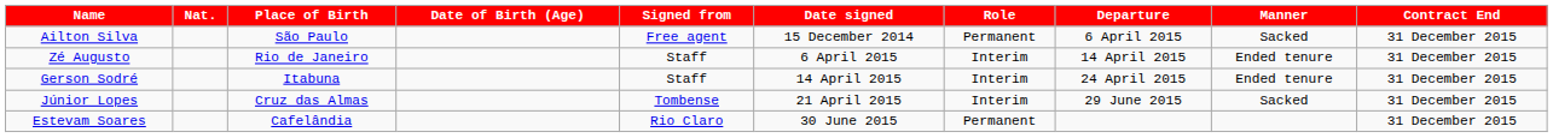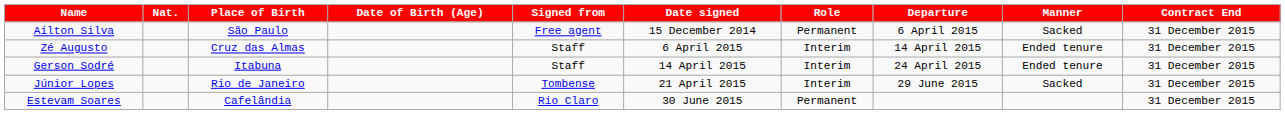 <table class="wikitable" style="text-align:center; font-size:85%; width:100%;">
 <tr>
 <th style="background:#FF0000; color:#FFFFFF; text-align:center;">Name</th>
 <th style="background:#FF0000; color:#FFFFFF; text-align:center;">Nat.</th>
 <th style="background:#FF0000; color:#FFFFFF; text-align:center;">Place of Birth</th>
 <th style="background:#FF0000; color:#FFFFFF; text-align:center;">Date of Birth (Age)</th>
 <th style="background:#FF0000; color:#FFFFFF; text-align:center;">Signed from</th>
 <th style="background:#FF0000; color:#FFFFFF; text-align:center;">Date signed</th>
 <th style="background:#FF0000; color:#FFFFFF; text-align:center;">Role</th>
 <th style="background:#FF0000; color:#FFFFFF; text-align:center;">Departure</th>
 <th style="background:#FF0000; color:#FFFFFF; text-align:center;">Manner</th>
 <th style="background:#FF0000; color:#FFFFFF; text-align:center;">Contract End</th>
 </tr>
 <tr>
 <td><a href='#'>Ailton Silva</a></td>
 <td></td>
 <td><a href='#'>São Paulo</a> </td>
 <td></td>
 <td><a href='#'>Free agent</a></td>
 <td>15 December 2014</td>
 <td>Permanent</td>
 <td>6 April 2015</td>
 <td>Sacked</td>
 <td>31 December 2015</td>
 </tr>
 <tr>
 <td><a href='#'>Zé Augusto</a></td>
 <td></td>
-<td><a href='#'>Rio de Janeiro</a> </td>
+<td><a href='#'>Cruz das Almas</a> </td>
 <td></td>
 <td>Staff</td>
 <td>6 April 2015</td>
 <td>Interim</td>
 <td>14 April 2015</td>
 <td>Ended tenure</td>
 <td>31 December 2015</td>
 </tr>
 <tr>
 <td><a href='#'>Gerson Sodré</a></td>
 <td></td>
 <td><a href='#'>Itabuna</a> </td>
 <td></td>
 <td>Staff</td>
 <td>14 April 2015</td>
 <td>Interim</td>
 <td>24 April 2015</td>
 <td>Ended tenure</td>
 <td>31 December 2015</td>
 </tr>
 <tr>
 <td><a href='#'>Júnior Lopes</a></td>
 <td></td>
-<td><a href='#'>Cruz das Almas</a> </td>
+<td><a href='#'>Rio de Janeiro</a> </td>
 <td></td>
 <td><a href='#'>Tombense</a></td>
 <td>21 April 2015</td>
 <td>Interim</td>
 <td>29 June 2015</td>
 <td>Sacked</td>
 <td>31 December 2015</td>
 </tr>
 <tr>
 <td><a href='#'>Estevam Soares</a></td>
 <td></td>
 <td><a href='#'>Cafelândia</a> </td>
 <td></td>
 <td><a href='#'>Rio Claro</a></td>
 <td>30 June 2015</td>
 <td>Permanent</td>
 <td></td>
 <td></td>
 <td>31 December 2015</td>
 </tr>
 </table>
